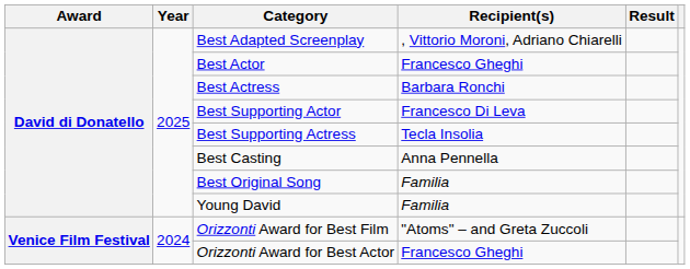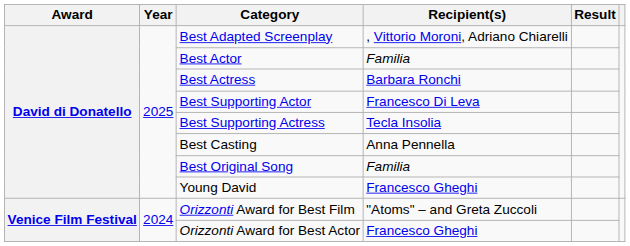 <table class="wikitable plainrowheaders sortable">
 <tr>
 <th>Award</th>
 <th>Year</th>
 <th>Category</th>
 <th>Recipient(s)</th>
 <th>Result</th>
 <th class="unsortable"></th>
 </tr>
 <tr>
 <th rowspan="8" scope="row"><a href='#'>David di Donatello</a></th>
 <td rowspan="8"><a href='#'>2025</a></td>
 <td><a href='#'>Best Adapted Screenplay</a></td>
 <td>, <a href='#'>Vittorio Moroni</a>, Adriano Chiarelli</td>
 <td></td>
 <td rowspan="8"></td>
 </tr>
 <tr>
 <td><a href='#'>Best Actor</a></td>
-<td><a href='#'>Francesco Gheghi</a></td>
+<td><em>Familia</em></td>
 <td></td>
 </tr>
 <tr>
 <td><a href='#'>Best Actress</a></td>
 <td><a href='#'>Barbara Ronchi</a></td>
 <td></td>
 </tr>
 <tr>
 <td><a href='#'>Best Supporting Actor</a></td>
 <td><a href='#'>Francesco Di Leva</a></td>
 <td></td>
 </tr>
 <tr>
 <td><a href='#'>Best Supporting Actress</a></td>
 <td><a href='#'>Tecla Insolia</a></td>
 <td></td>
 </tr>
 <tr>
 <td>Best Casting</td>
 <td>Anna Pennella</td>
 <td></td>
 </tr>
 <tr>
 <td><a href='#'>Best Original Song</a></td>
 <td><em>Familia</em></td>
 <td></td>
 </tr>
 <tr>
 <td>Young David</td>
-<td><em>Familia</em></td>
+<td><a href='#'>Francesco Gheghi</a></td>
 <td></td>
 </tr>
 <tr>
 <th rowspan="2" ! scope="row"><a href='#'>Venice Film Festival</a></th>
 <td rowspan="2"><a href='#'>2024</a></td>
 <td><em><a href='#'>Orizzonti</a></em> Award for Best Film</td>
 <td>"Atoms" –  and Greta Zuccoli</td>
 <td></td>
 <td rowspan="2"></td>
 </tr>
 <tr>
 <td><em>Orizzonti</em> Award for Best Actor</td>
 <td><a href='#'>Francesco Gheghi</a></td>
 <td></td>
 </tr>
 </table>
